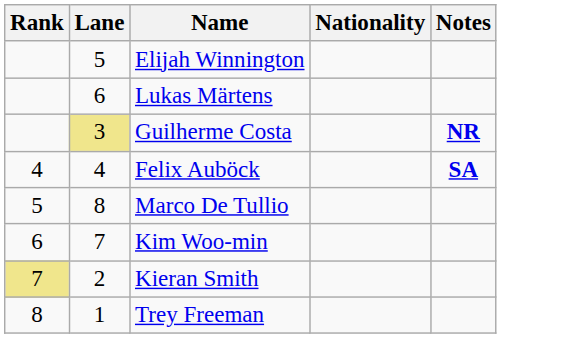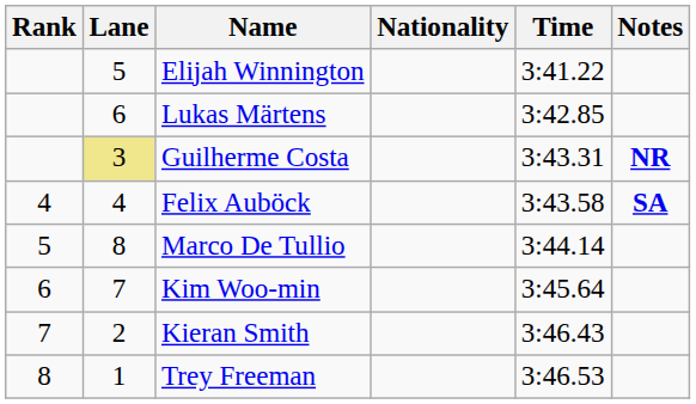 <table class="wikitable sortable" style="text-align:center">
 <tr>
 <th>Rank</th>
 <th>Lane</th>
 <th>Name</th>
 <th>Nationality</th>
+<th>Time</th>
 <th>Notes</th>
 </tr>
 <tr>
 <td></td>
 <td>5</td>
 <td align=left><a href='#'>Elijah Winnington</a></td>
 <td align=left></td>
+<td>3:41.22</td>
 <td></td>
 </tr>
 <tr>
 <td></td>
 <td>6</td>
 <td align=left><a href='#'>Lukas Märtens</a></td>
 <td align=left></td>
+<td>3:42.85</td>
 <td></td>
 </tr>
 <tr>
 <td></td>
 <td style="background: khaki;">3</td>
 <td align=left><a href='#'>Guilherme Costa</a></td>
 <td align=left></td>
+<td>3:43.31</td>
 <td><strong><a href='#'>NR</a></strong></td>
 </tr>
 <tr>
 <td>4</td>
 <td>4</td>
 <td align=left><a href='#'>Felix Auböck</a></td>
 <td align=left></td>
+<td>3:43.58</td>
 <td><strong><a href='#'>SA</a></strong></td>
 </tr>
 <tr>
 <td>5</td>
 <td>8</td>
 <td align=left><a href='#'>Marco De Tullio</a></td>
 <td align=left></td>
+<td>3:44.14</td>
 <td></td>
 </tr>
 <tr>
 <td>6</td>
 <td>7</td>
 <td align=left><a href='#'>Kim Woo-min</a></td>
 <td align=left></td>
+<td>3:45.64</td>
 <td></td>
 </tr>
 <tr>
-<td style="background: khaki;">7</td>
+<td>7</td>
 <td>2</td>
 <td align=left><a href='#'>Kieran Smith</a></td>
 <td align=left></td>
+<td>3:46.43</td>
 <td></td>
 </tr>
 <tr>
 <td>8</td>
 <td>1</td>
 <td align=left><a href='#'>Trey Freeman</a></td>
 <td align=left></td>
+<td>3:46.53</td>
 <td></td>
 </tr>
 </table>
